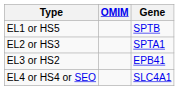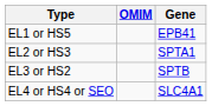 <table class="wikitable">
 <tr>
 <th>Type</th>
 <th><a href='#'>OMIM</a></th>
 <th>Gene</th>
 </tr>
 <tr>
 <td>EL1 or HS5</td>
 <td></td>
-<td><a href='#'>SPTB</a></td>
+<td><a href='#'>EPB41</a></td>
 </tr>
 <tr>
 <td>EL2 or HS3</td>
 <td></td>
 <td><a href='#'>SPTA1</a></td>
 </tr>
 <tr>
 <td>EL3 or HS2</td>
 <td></td>
-<td><a href='#'>EPB41</a></td>
+<td><a href='#'>SPTB</a></td>
 </tr>
 <tr>
 <td>EL4 or HS4 or <a href='#'>SEO</a></td>
 <td></td>
 <td><a href='#'>SLC4A1</a></td>
 </tr>
 </table>
